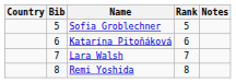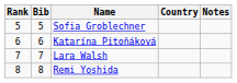 <table class="wikitable" style="text-align:center;">
 <tr>
-<th>Country</th>
+<th>Rank</th>
 <th>Bib</th>
 <th>Name</th>
-<th>Rank</th>
+<th>Country</th>
 <th>Notes</th>
 </tr>
 <tr>
-<td align=left></td>
+<td>5</td>
 <td>5</td>
 <td align=left><a href='#'>Sofia Groblechner</a></td>
-<td>5</td>
+<td align=left></td>
 <td></td>
 </tr>
 <tr>
-<td align=left></td>
+<td>6</td>
 <td>6</td>
 <td align=left><a href='#'>Katarína Pitoňáková</a></td>
-<td>6</td>
+<td align=left></td>
 <td></td>
 </tr>
 <tr>
-<td align=left></td>
+<td>7</td>
 <td>7</td>
 <td align=left><a href='#'>Lara Walsh</a></td>
-<td>7</td>
+<td align=left></td>
 <td></td>
 </tr>
 <tr>
-<td align=left></td>
+<td>8</td>
 <td>8</td>
 <td align=left><a href='#'>Remi Yoshida</a></td>
-<td>8</td>
+<td align=left></td>
 <td></td>
 </tr>
 </table>
